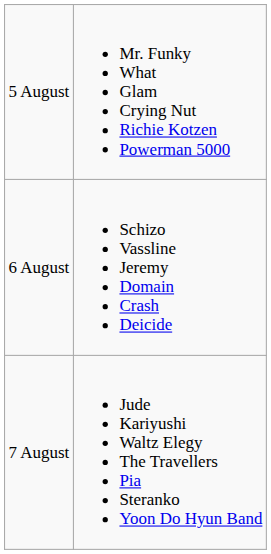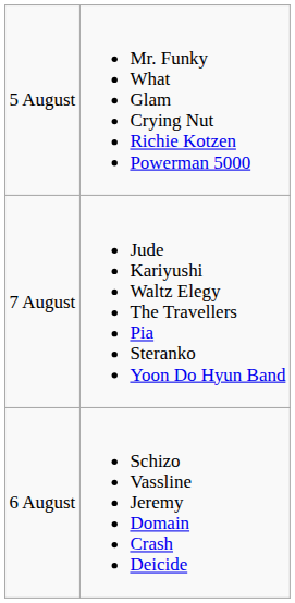 <table class="wikitable">
 <tr>
 <td>5 August</td>
 <td><br><ul><li> Mr. Funky</li><li> What</li><li> Glam</li><li> Crying Nut</li><li> <a href='#'>Richie Kotzen</a></li><li> <a href='#'>Powerman 5000</a></li></ul></td>
 </tr>
 <tr>
+<td>7 August</td>
+<td><br><ul><li> Jude</li><li> Kariyushi</li><li> Waltz Elegy</li><li> The Travellers</li><li> <a href='#'>Pia</a></li><li> Steranko</li><li> <a href='#'>Yoon Do Hyun Band</a></li></ul></td>
+</tr>
+<tr>
 <td>6 August</td>
 <td><br><ul><li> Schizo</li><li> Vassline</li><li> Jeremy</li><li> <a href='#'>Domain</a></li><li> <a href='#'>Crash</a></li><li> <a href='#'>Deicide</a></li></ul></td>
 </tr>
-<tr>
-<td>7 August</td>
-<td><br><ul><li> Jude</li><li> Kariyushi</li><li> Waltz Elegy</li><li> The Travellers</li><li> <a href='#'>Pia</a></li><li> Steranko</li><li> <a href='#'>Yoon Do Hyun Band</a></li></ul></td>
-</tr>
 </table>
